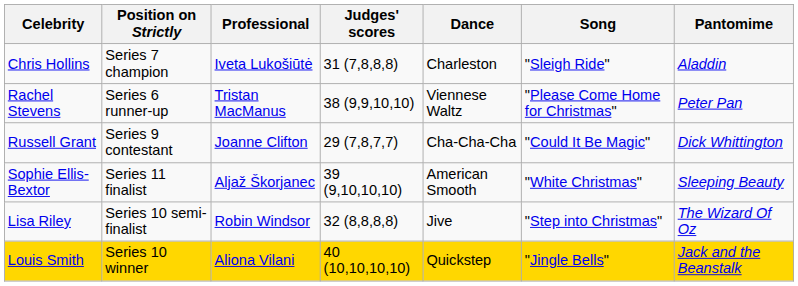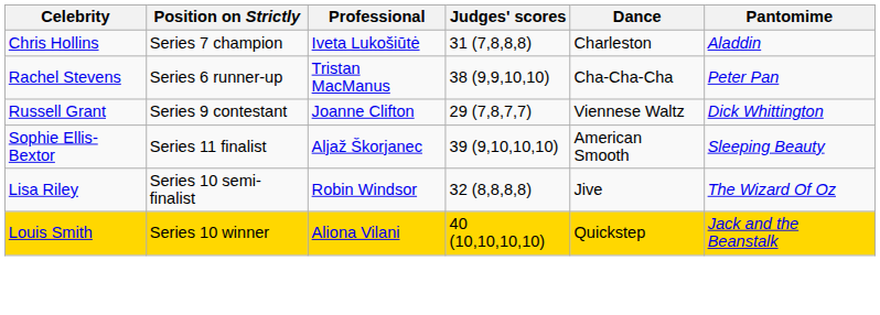 <table class="wikitable sortable">
 <tr>
 <th>Celebrity</th>
 <th>Position on <em>Strictly</em></th>
 <th>Professional</th>
 <th>Judges' scores</th>
 <th>Dance</th>
-<th>Song</th>
 <th>Pantomime</th>
 </tr>
 <tr>
 <td><a href='#'>Chris Hollins</a></td>
 <td>Series 7 champion</td>
 <td><a href='#'>Iveta Lukošiūtė</a></td>
 <td>31 (7,8,8,8)</td>
 <td>Charleston</td>
-<td>"<a href='#'>Sleigh Ride</a>"</td>
 <td><em><a href='#'>Aladdin</a></em></td>
 </tr>
 <tr>
 <td><a href='#'>Rachel Stevens</a></td>
 <td>Series 6 runner-up</td>
 <td><a href='#'>Tristan MacManus</a></td>
 <td>38 (9,9,10,10)</td>
-<td>Viennese Waltz</td>
-<td>"<a href='#'>Please Come Home for Christmas</a>"</td>
+<td>Cha-Cha-Cha</td>
 <td><em><a href='#'>Peter Pan</a></em></td>
 </tr>
 <tr>
 <td><a href='#'>Russell Grant</a></td>
 <td>Series 9 contestant</td>
 <td><a href='#'>Joanne Clifton</a></td>
 <td>29 (7,8,7,7)</td>
-<td>Cha-Cha-Cha</td>
-<td>"<a href='#'>Could It Be Magic</a>"</td>
+<td>Viennese Waltz</td>
 <td><em><a href='#'>Dick Whittington</a></em></td>
 </tr>
 <tr>
 <td><a href='#'>Sophie Ellis-Bextor</a></td>
 <td>Series 11 finalist</td>
 <td><a href='#'>Aljaž Škorjanec</a></td>
 <td>39 (9,10,10,10)</td>
 <td>American Smooth</td>
-<td>"<a href='#'>White Christmas</a>"</td>
 <td><em><a href='#'>Sleeping Beauty</a></em></td>
 </tr>
 <tr>
 <td><a href='#'>Lisa Riley</a></td>
 <td>Series 10 semi-finalist</td>
 <td><a href='#'>Robin Windsor</a></td>
 <td>32 (8,8,8,8)</td>
 <td>Jive</td>
-<td>"<a href='#'>Step into Christmas</a>"</td>
 <td><em><a href='#'>The Wizard Of Oz</a></em></td>
 </tr>
 <tr style="background:gold">
 <td><a href='#'>Louis Smith</a></td>
 <td>Series 10 winner</td>
 <td><a href='#'>Aliona Vilani</a></td>
 <td>40 (10,10,10,10)</td>
 <td>Quickstep</td>
-<td>"<a href='#'>Jingle Bells</a>"</td>
 <td><em><a href='#'>Jack and the Beanstalk</a></em></td>
 </tr>
 </table>
